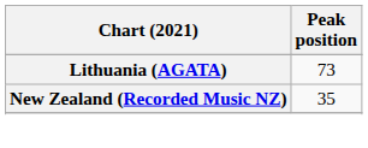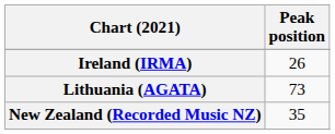 <table class="wikitable sortable plainrowheaders" style="text-align:center">
 <tr>
 <th scope="col">Chart (2021)</th>
 <th scope="col">Peak<br>position</th>
 </tr>
 <tr>
 </tr>
 <tr>
 </tr>
 <tr>
 </tr>
 <tr>
+</tr>
+<tr>
+<th scope="row">Ireland (<a href='#'>IRMA</a>)</th>
+<td>26</td>
 </tr>
 <tr>
 <th scope="row">Lithuania (<a href='#'>AGATA</a>)</th>
 <td>73</td>
 </tr>
 <tr>
 <th scope="row">New Zealand (<a href='#'>Recorded Music NZ</a>)</th>
 <td>35</td>
 </tr>
 <tr>
 </tr>
 <tr>
 </tr>
 <tr>
 </tr>
 <tr>
 </tr>
 </table>
